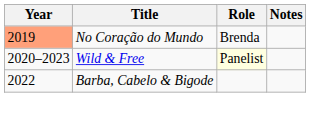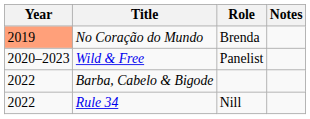 <table class="wikitable">
 <tr>
 <th>Year</th>
 <th>Title</th>
 <th>Role</th>
 <th>Notes</th>
 </tr>
 <tr>
 <td style="background: lightsalmon;">2019</td>
 <td><em>No Coração do Mundo</em></td>
 <td>Brenda</td>
 <td></td>
 </tr>
 <tr>
 <td>2020–2023</td>
 <td><em><a href='#'>Wild & Free</a></em></td>
-<td style="background: lightyellow;">Panelist</td>
+<td>Panelist</td>
 <td></td>
 </tr>
 <tr>
 <td>2022</td>
 <td><em>Barba, Cabelo & Bigode</em></td>
 <td></td>
 </tr>
+<tr>
+<td>2022</td>
+<td><a href='#'><em>Rule 34</em></a></td>
+<td>Nill</td>
+<td></td>
+</tr>
 </table>
